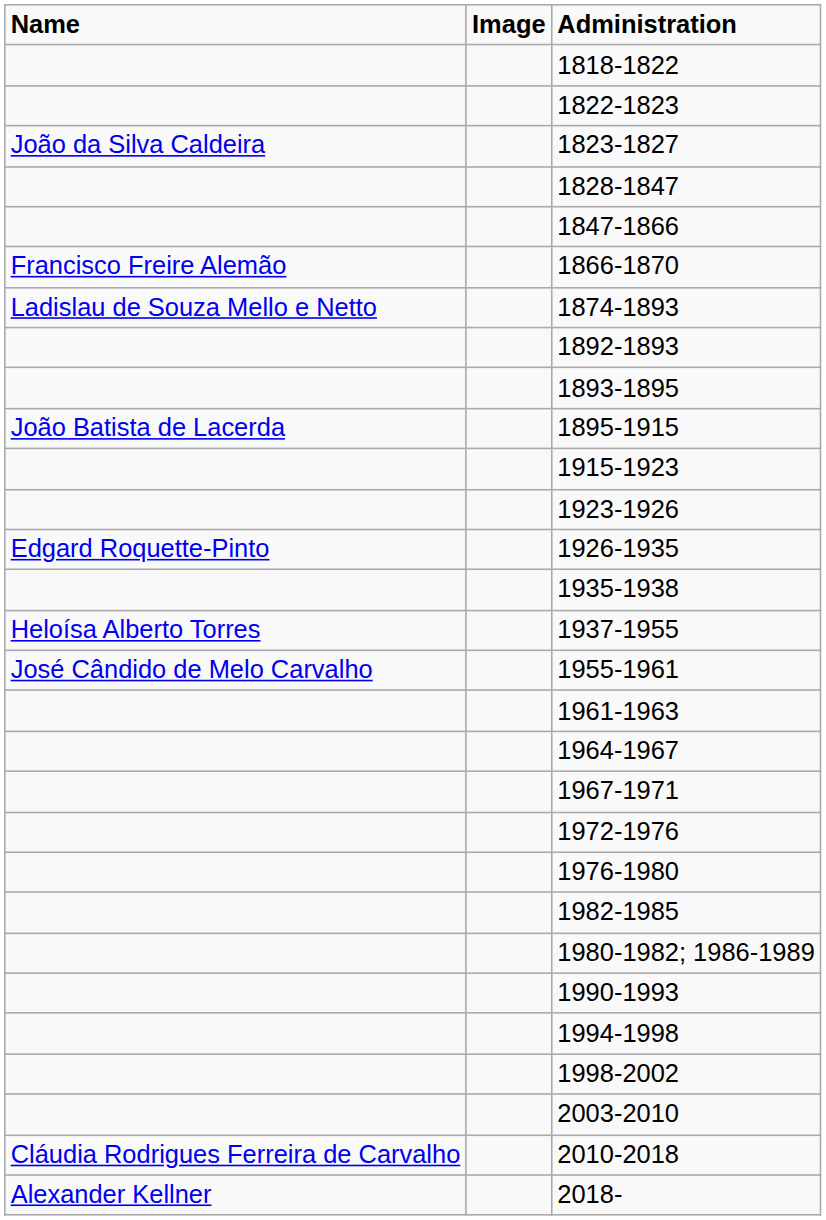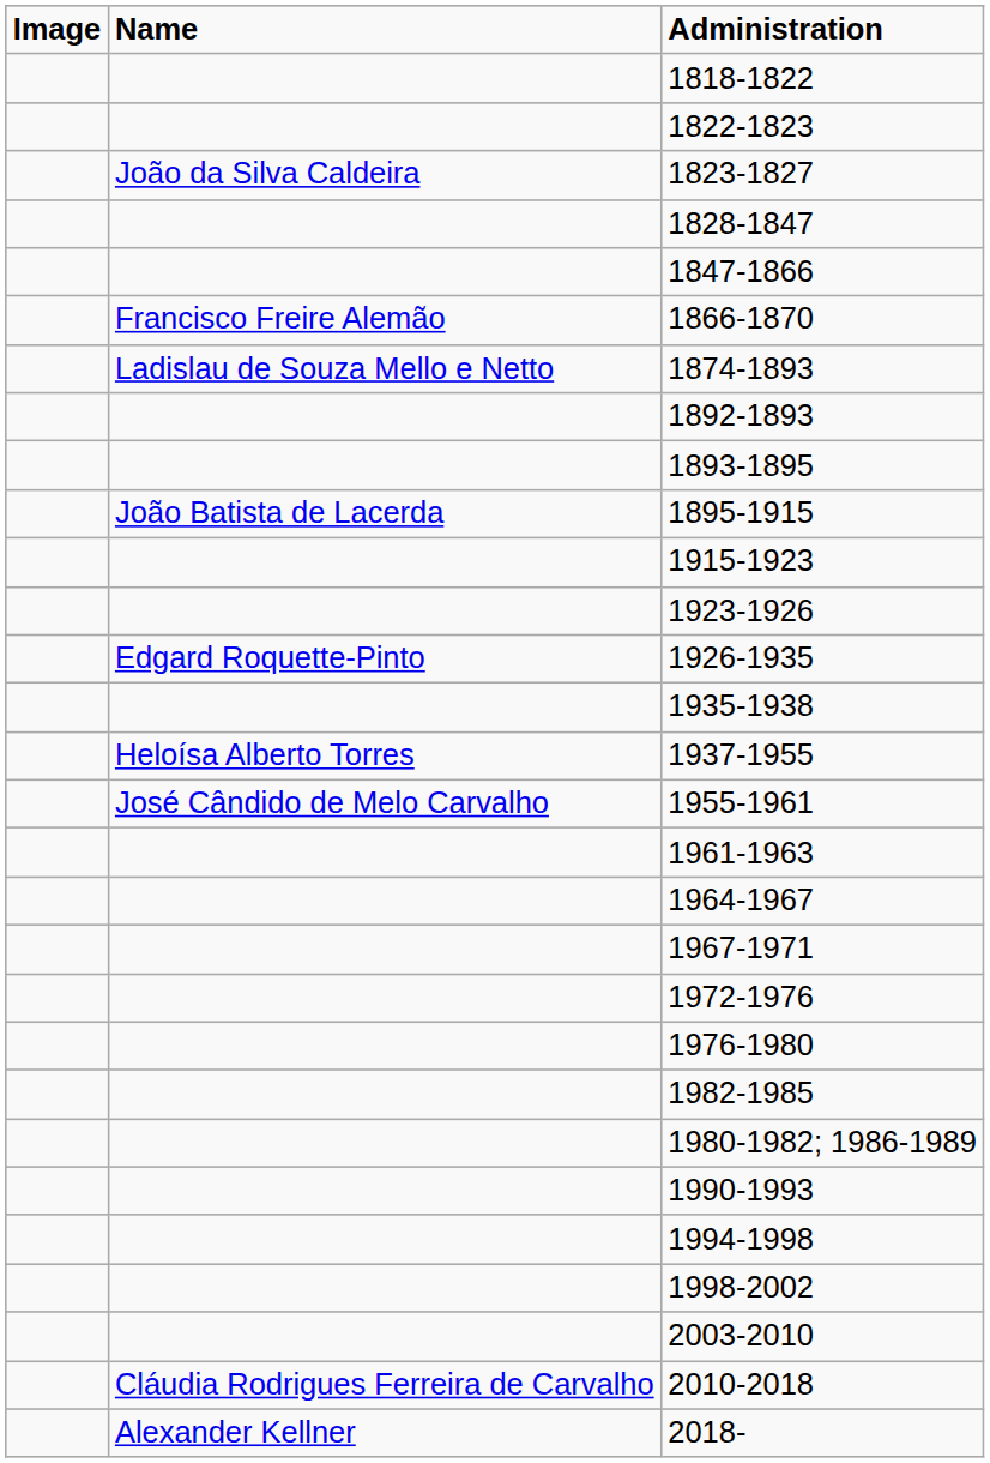 <table class="wikitable" style="margin-bottom: 10px;">
 <tr>
+<td><strong>Image</strong></td>
 <td><strong>Name</strong></td>
-<td><strong>Image</strong></td>
 <td><strong>Administration</strong></td>
 </tr>
 <tr>
 <td></td>
 <td></td>
 <td>1818-1822</td>
 </tr>
 <tr>
 <td></td>
 <td></td>
 <td>1822-1823</td>
 </tr>
 <tr>
+<td></td>
 <td><a href='#'>João da Silva Caldeira</a></td>
-<td></td>
 <td>1823-1827</td>
 </tr>
 <tr>
 <td></td>
 <td></td>
 <td>1828-1847</td>
 </tr>
 <tr>
 <td></td>
 <td></td>
 <td>1847-1866</td>
 </tr>
 <tr>
+<td></td>
 <td><a href='#'>Francisco Freire Alemão</a></td>
-<td></td>
 <td>1866-1870</td>
 </tr>
 <tr>
+<td></td>
 <td><a href='#'>Ladislau de Souza Mello e Netto</a></td>
-<td></td>
 <td>1874-1893</td>
 </tr>
 <tr>
 <td></td>
 <td></td>
 <td>1892-1893</td>
 </tr>
 <tr>
 <td></td>
 <td></td>
 <td>1893-1895</td>
 </tr>
 <tr>
+<td></td>
 <td><a href='#'>João Batista de Lacerda</a></td>
-<td></td>
 <td>1895-1915</td>
 </tr>
 <tr>
 <td></td>
 <td></td>
 <td>1915-1923</td>
 </tr>
 <tr>
 <td></td>
 <td></td>
 <td>1923-1926</td>
 </tr>
 <tr>
+<td></td>
 <td><a href='#'>Edgard Roquette-Pinto</a></td>
-<td></td>
 <td>1926-1935</td>
 </tr>
 <tr>
 <td></td>
 <td></td>
 <td>1935-1938</td>
 </tr>
 <tr>
+<td></td>
 <td><a href='#'>Heloísa Alberto Torres</a></td>
-<td></td>
 <td>1937-1955</td>
 </tr>
 <tr>
+<td></td>
 <td><a href='#'>José Cândido de Melo Carvalho</a></td>
-<td></td>
 <td>1955-1961</td>
 </tr>
 <tr>
 <td></td>
 <td></td>
 <td>1961-1963</td>
 </tr>
 <tr>
 <td></td>
 <td></td>
 <td>1964-1967</td>
 </tr>
 <tr>
 <td></td>
 <td></td>
 <td>1967-1971</td>
 </tr>
 <tr>
 <td></td>
 <td></td>
 <td>1972-1976</td>
 </tr>
 <tr>
 <td></td>
 <td></td>
 <td>1976-1980</td>
 </tr>
 <tr>
 <td></td>
 <td></td>
 <td>1982-1985</td>
 </tr>
 <tr>
 <td></td>
 <td></td>
 <td>1980-1982; 1986-1989</td>
 </tr>
 <tr>
 <td></td>
 <td></td>
 <td>1990-1993</td>
 </tr>
 <tr>
 <td></td>
 <td></td>
 <td>1994-1998</td>
 </tr>
 <tr>
 <td></td>
 <td></td>
 <td>1998-2002</td>
 </tr>
 <tr>
 <td></td>
 <td></td>
 <td>2003-2010</td>
 </tr>
 <tr>
+<td></td>
 <td><a href='#'>Cláudia Rodrigues Ferreira de Carvalho</a></td>
-<td></td>
 <td>2010-2018</td>
 </tr>
 <tr>
+<td></td>
 <td><a href='#'>Alexander Kellner</a></td>
-<td></td>
 <td>2018-</td>
 </tr>
 </table>
